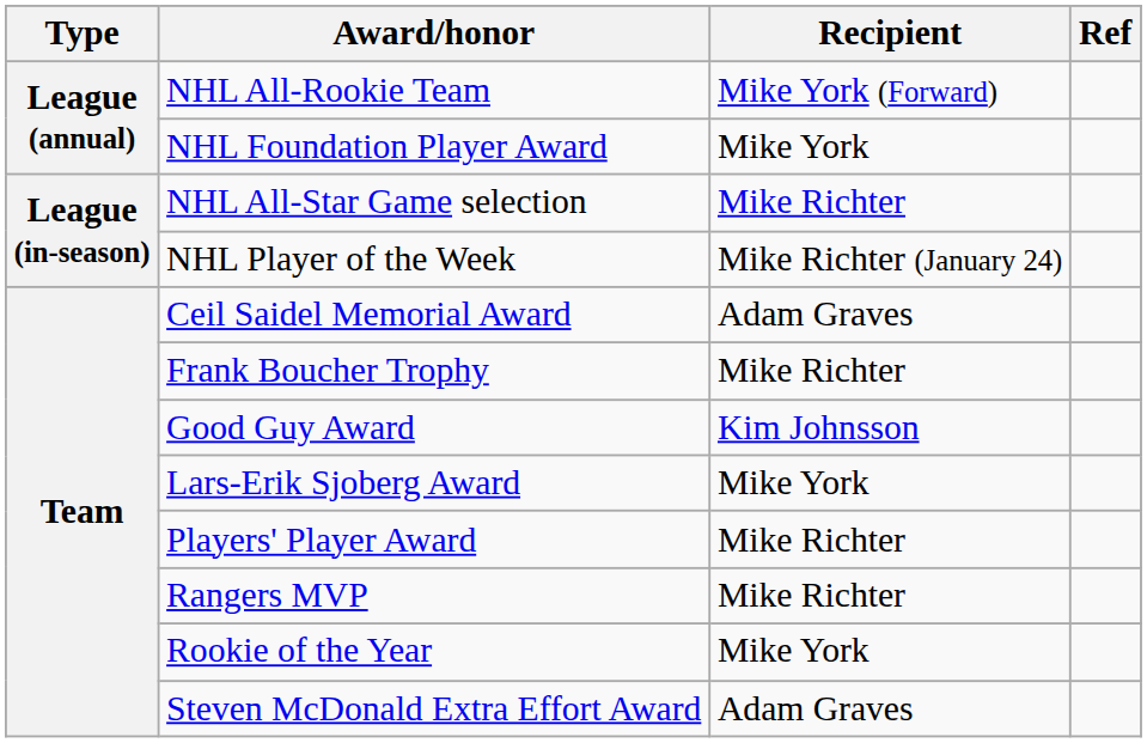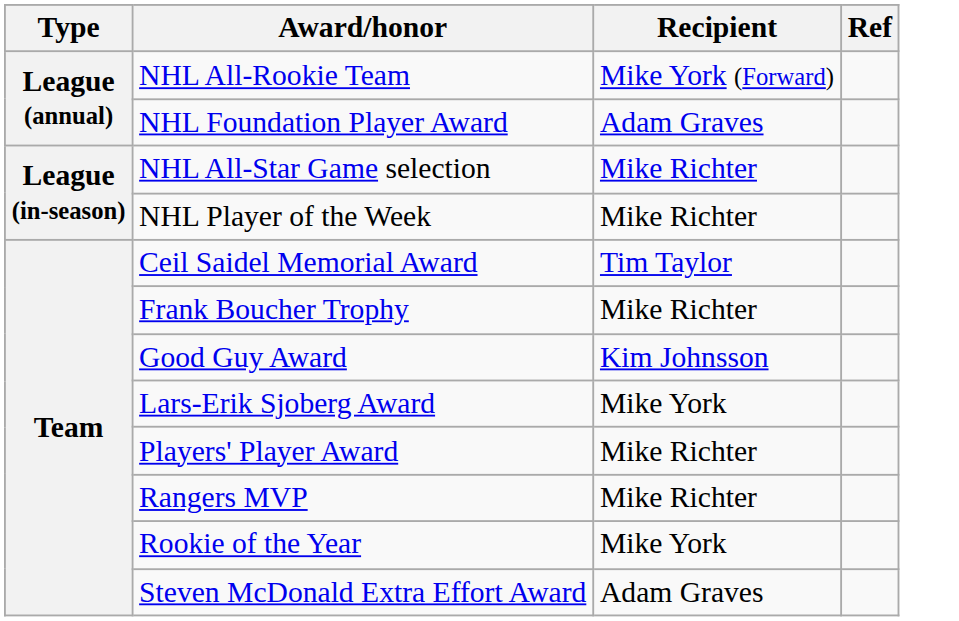 <table class="wikitable">
 <tr>
 <th scope="col">Type</th>
 <th scope="col">Award/honor</th>
 <th scope="col">Recipient</th>
 <th scope="col">Ref</th>
 </tr>
 <tr>
 <th scope="row" rowspan="2">League<br><small>(annual)</small></th>
 <td><a href='#'>NHL All-Rookie Team</a></td>
 <td><a href='#'>Mike York</a> <small>(<a href='#'>Forward</a>)</small></td>
 <td></td>
 </tr>
 <tr>
 <td><a href='#'>NHL Foundation Player Award</a></td>
-<td>Mike York</td>
+<td><a href='#'>Adam Graves</a></td>
 <td></td>
 </tr>
 <tr>
 <th scope="row" rowspan="2">League<br><small>(in-season)</small></th>
 <td><a href='#'>NHL All-Star Game</a> selection</td>
 <td><a href='#'>Mike Richter</a></td>
 <td></td>
 </tr>
 <tr>
 <td>NHL Player of the Week</td>
-<td>Mike Richter <small>(January 24)</small></td>
+<td>Mike Richter</td>
 <td></td>
 </tr>
 <tr>
 <th scope="row" rowspan="9">Team</th>
 <td><a href='#'>Ceil Saidel Memorial Award</a></td>
-<td>Adam Graves</td>
+<td><a href='#'>Tim Taylor</a></td>
 <td></td>
 </tr>
 <tr>
 <td><a href='#'>Frank Boucher Trophy</a></td>
 <td>Mike Richter</td>
 <td></td>
 </tr>
 <tr>
 <td><a href='#'>Good Guy Award</a></td>
 <td><a href='#'>Kim Johnsson</a></td>
 <td></td>
 </tr>
 <tr>
 <td><a href='#'>Lars-Erik Sjoberg Award</a></td>
 <td>Mike York</td>
 <td></td>
 </tr>
 <tr>
 <td><a href='#'>Players' Player Award</a></td>
 <td>Mike Richter</td>
 <td></td>
 </tr>
 <tr>
 <td><a href='#'>Rangers MVP</a></td>
 <td>Mike Richter</td>
 <td></td>
 </tr>
 <tr>
 <td><a href='#'>Rookie of the Year</a></td>
 <td>Mike York</td>
 <td></td>
 </tr>
 <tr>
 <td><a href='#'>Steven McDonald Extra Effort Award</a></td>
 <td>Adam Graves</td>
 <td></td>
 </tr>
 </table>
